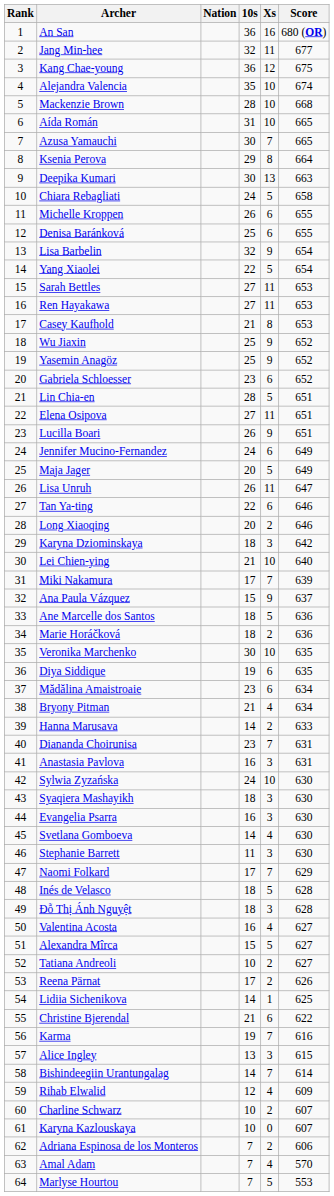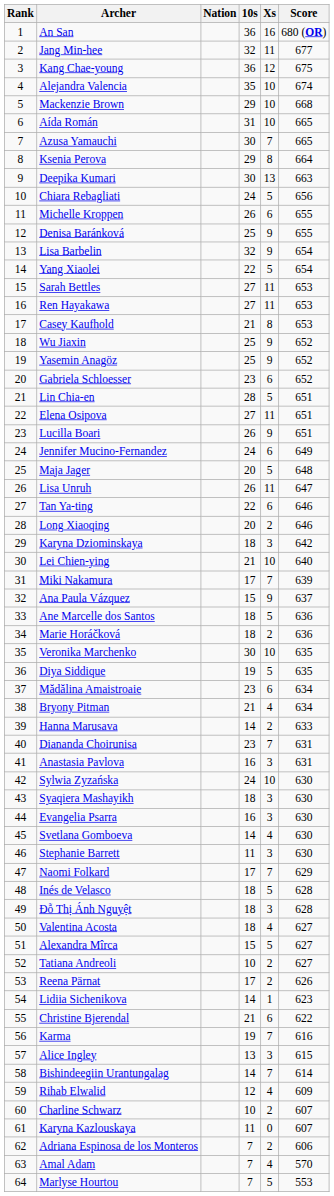 <table class="wikitable sortable" style="text-align:center">
 <tr>
 <th>Rank</th>
 <th>Archer</th>
 <th>Nation</th>
 <th>10s</th>
 <th>Xs</th>
 <th>Score</th>
 </tr>
 <tr>
 <td>1</td>
 <td align="left"><a href='#'>An San</a></td>
 <td align="left"></td>
 <td>36</td>
 <td>16</td>
 <td>680 (<a href='#'><strong>OR</strong></a>)</td>
 </tr>
 <tr>
 <td>2</td>
 <td align="left"><a href='#'>Jang Min-hee</a></td>
 <td align="left"></td>
 <td>32</td>
 <td>11</td>
 <td>677</td>
 </tr>
 <tr>
 <td>3</td>
 <td align="left"><a href='#'>Kang Chae-young</a></td>
 <td align="left"></td>
 <td>36</td>
 <td>12</td>
 <td>675</td>
 </tr>
 <tr>
 <td>4</td>
 <td align="left"><a href='#'>Alejandra Valencia</a></td>
 <td align="left"></td>
 <td>35</td>
 <td>10</td>
 <td>674</td>
 </tr>
 <tr>
 <td>5</td>
 <td align="left"><a href='#'>Mackenzie Brown</a></td>
 <td align="left"></td>
-<td>28</td>
+<td>29</td>
 <td>10</td>
 <td>668</td>
 </tr>
 <tr>
 <td>6</td>
 <td align="left"><a href='#'>Aída Román</a></td>
 <td align="left"></td>
 <td>31</td>
 <td>10</td>
 <td>665</td>
 </tr>
 <tr>
 <td>7</td>
 <td align="left"><a href='#'>Azusa Yamauchi</a></td>
 <td align="left"></td>
 <td>30</td>
 <td>7</td>
 <td>665</td>
 </tr>
 <tr>
 <td>8</td>
 <td align="left"><a href='#'>Ksenia Perova</a></td>
 <td align="left"></td>
 <td>29</td>
 <td>8</td>
 <td>664</td>
 </tr>
 <tr>
 <td>9</td>
 <td align="left"><a href='#'>Deepika Kumari</a></td>
 <td align="left"></td>
 <td>30</td>
 <td>13</td>
 <td>663</td>
 </tr>
 <tr>
 <td>10</td>
 <td align="left"><a href='#'>Chiara Rebagliati</a></td>
 <td align="left"></td>
 <td>24</td>
 <td>5</td>
-<td>658</td>
+<td>656</td>
 </tr>
 <tr>
 <td>11</td>
 <td align="left"><a href='#'>Michelle Kroppen</a></td>
 <td align="left"></td>
 <td>26</td>
 <td>6</td>
 <td>655</td>
 </tr>
 <tr>
 <td>12</td>
 <td align="left"><a href='#'>Denisa Baránková</a></td>
 <td align="left"></td>
 <td>25</td>
-<td>6</td>
+<td>9</td>
 <td>655</td>
 </tr>
 <tr>
 <td>13</td>
 <td align="left"><a href='#'>Lisa Barbelin</a></td>
 <td align="left"></td>
 <td>32</td>
 <td>9</td>
 <td>654</td>
 </tr>
 <tr>
 <td>14</td>
 <td align="left"><a href='#'>Yang Xiaolei</a></td>
 <td align="left"></td>
 <td>22</td>
 <td>5</td>
 <td>654</td>
 </tr>
 <tr>
 <td>15</td>
 <td align="left"><a href='#'>Sarah Bettles</a></td>
 <td align="left"></td>
 <td>27</td>
 <td>11</td>
 <td>653</td>
 </tr>
 <tr>
 <td>16</td>
 <td align="left"><a href='#'>Ren Hayakawa</a></td>
 <td align="left"></td>
 <td>27</td>
 <td>11</td>
 <td>653</td>
 </tr>
 <tr>
 <td>17</td>
 <td align="left"><a href='#'>Casey Kaufhold</a></td>
 <td align="left"></td>
 <td>21</td>
 <td>8</td>
 <td>653</td>
 </tr>
 <tr>
 <td>18</td>
 <td align="left"><a href='#'>Wu Jiaxin</a></td>
 <td align="left"></td>
 <td>25</td>
 <td>9</td>
 <td>652</td>
 </tr>
 <tr>
 <td>19</td>
 <td align="left"><a href='#'>Yasemin Anagöz</a></td>
 <td align="left"></td>
 <td>25</td>
 <td>9</td>
 <td>652</td>
 </tr>
 <tr>
 <td>20</td>
 <td align="left"><a href='#'>Gabriela Schloesser</a></td>
 <td align="left"></td>
 <td>23</td>
 <td>6</td>
 <td>652</td>
 </tr>
 <tr>
 <td>21</td>
 <td align="left"><a href='#'>Lin Chia-en</a></td>
 <td align="left"></td>
 <td>28</td>
 <td>5</td>
 <td>651</td>
 </tr>
 <tr>
 <td>22</td>
 <td align="left"><a href='#'>Elena Osipova</a></td>
 <td align="left"></td>
 <td>27</td>
 <td>11</td>
 <td>651</td>
 </tr>
 <tr>
 <td>23</td>
 <td align="left"><a href='#'>Lucilla Boari</a></td>
 <td align="left"></td>
 <td>26</td>
 <td>9</td>
 <td>651</td>
 </tr>
 <tr>
 <td>24</td>
 <td align="left"><a href='#'>Jennifer Mucino-Fernandez</a></td>
 <td align="left"></td>
 <td>24</td>
 <td>6</td>
 <td>649</td>
 </tr>
 <tr>
 <td>25</td>
 <td align="left"><a href='#'>Maja Jager</a></td>
 <td align="left"></td>
 <td>20</td>
 <td>5</td>
-<td>649</td>
+<td>648</td>
 </tr>
 <tr>
 <td>26</td>
 <td align="left"><a href='#'>Lisa Unruh</a></td>
 <td align="left"></td>
 <td>26</td>
 <td>11</td>
 <td>647</td>
 </tr>
 <tr>
 <td>27</td>
 <td align="left"><a href='#'>Tan Ya-ting</a></td>
 <td align="left"></td>
 <td>22</td>
 <td>6</td>
 <td>646</td>
 </tr>
 <tr>
 <td>28</td>
 <td align="left"><a href='#'>Long Xiaoqing</a></td>
 <td align="left"></td>
 <td>20</td>
 <td>2</td>
 <td>646</td>
 </tr>
 <tr>
 <td>29</td>
 <td align="left"><a href='#'>Karyna Dziominskaya</a></td>
 <td align="left"></td>
 <td>18</td>
 <td>3</td>
 <td>642</td>
 </tr>
 <tr>
 <td>30</td>
 <td align="left"><a href='#'>Lei Chien-ying</a></td>
 <td align="left"></td>
 <td>21</td>
 <td>10</td>
 <td>640</td>
 </tr>
 <tr>
 <td>31</td>
 <td align="left"><a href='#'>Miki Nakamura</a></td>
 <td align="left"></td>
 <td>17</td>
 <td>7</td>
 <td>639</td>
 </tr>
 <tr>
 <td>32</td>
 <td align="left"><a href='#'>Ana Paula Vázquez</a></td>
 <td align="left"></td>
 <td>15</td>
 <td>9</td>
 <td>637</td>
 </tr>
 <tr>
 <td>33</td>
 <td align="left"><a href='#'>Ane Marcelle dos Santos</a></td>
 <td align="left"></td>
 <td>18</td>
 <td>5</td>
 <td>636</td>
 </tr>
 <tr>
 <td>34</td>
 <td align="left"><a href='#'>Marie Horáčková</a></td>
 <td align="left"></td>
 <td>18</td>
 <td>2</td>
 <td>636</td>
 </tr>
 <tr>
 <td>35</td>
 <td align="left"><a href='#'>Veronika Marchenko</a></td>
 <td align="left"></td>
 <td>30</td>
 <td>10</td>
 <td>635</td>
 </tr>
 <tr>
 <td>36</td>
 <td align="left"><a href='#'>Diya Siddique</a></td>
 <td align="left"></td>
 <td>19</td>
-<td>6</td>
+<td>5</td>
 <td>635</td>
 </tr>
 <tr>
 <td>37</td>
 <td align="left"><a href='#'>Mădălina Amaistroaie</a></td>
 <td align="left"></td>
 <td>23</td>
 <td>6</td>
 <td>634</td>
 </tr>
 <tr>
 <td>38</td>
 <td align="left"><a href='#'>Bryony Pitman</a></td>
 <td align="left"></td>
 <td>21</td>
 <td>4</td>
 <td>634</td>
 </tr>
 <tr>
 <td>39</td>
 <td align="left"><a href='#'>Hanna Marusava</a></td>
 <td align="left"></td>
 <td>14</td>
 <td>2</td>
 <td>633</td>
 </tr>
 <tr>
 <td>40</td>
 <td align="left"><a href='#'>Diananda Choirunisa</a></td>
 <td align="left"></td>
 <td>23</td>
 <td>7</td>
 <td>631</td>
 </tr>
 <tr>
 <td>41</td>
 <td align="left"><a href='#'>Anastasia Pavlova</a></td>
 <td align="left"></td>
 <td>16</td>
 <td>3</td>
 <td>631</td>
 </tr>
 <tr>
 <td>42</td>
 <td align="left"><a href='#'>Sylwia Zyzańska</a></td>
 <td align="left"></td>
 <td>24</td>
 <td>10</td>
 <td>630</td>
 </tr>
 <tr>
 <td>43</td>
 <td align="left"><a href='#'>Syaqiera Mashayikh</a></td>
 <td align="left"></td>
 <td>18</td>
 <td>3</td>
 <td>630</td>
 </tr>
 <tr>
 <td>44</td>
 <td align="left"><a href='#'>Evangelia Psarra</a></td>
 <td align="left"></td>
 <td>16</td>
 <td>3</td>
 <td>630</td>
 </tr>
 <tr>
 <td>45</td>
 <td align="left"><a href='#'>Svetlana Gomboeva</a></td>
 <td align="left"></td>
 <td>14</td>
 <td>4</td>
 <td>630</td>
 </tr>
 <tr>
 <td>46</td>
 <td align="left"><a href='#'>Stephanie Barrett</a></td>
 <td align="left"></td>
 <td>11</td>
 <td>3</td>
 <td>630</td>
 </tr>
 <tr>
 <td>47</td>
 <td align="left"><a href='#'>Naomi Folkard</a></td>
 <td align="left"></td>
 <td>17</td>
 <td>7</td>
 <td>629</td>
 </tr>
 <tr>
 <td>48</td>
 <td align="left"><a href='#'>Inés de Velasco</a></td>
 <td align="left"></td>
 <td>18</td>
 <td>5</td>
 <td>628</td>
 </tr>
 <tr>
 <td>49</td>
 <td align="left"><a href='#'>Đỗ Thị Ánh Nguyệt</a></td>
 <td align="left"></td>
 <td>18</td>
 <td>3</td>
 <td>628</td>
 </tr>
 <tr>
 <td>50</td>
 <td align="left"><a href='#'>Valentina Acosta</a></td>
 <td align="left"></td>
-<td>16</td>
+<td>18</td>
 <td>4</td>
 <td>627</td>
 </tr>
 <tr>
 <td>51</td>
 <td align="left"><a href='#'>Alexandra Mîrca</a></td>
 <td align="left"></td>
 <td>15</td>
 <td>5</td>
 <td>627</td>
 </tr>
 <tr>
 <td>52</td>
 <td align="left"><a href='#'>Tatiana Andreoli</a></td>
 <td align="left"></td>
 <td>10</td>
 <td>2</td>
 <td>627</td>
 </tr>
 <tr>
 <td>53</td>
 <td align="left"><a href='#'>Reena Pärnat</a></td>
 <td align="left"></td>
 <td>17</td>
 <td>2</td>
 <td>626</td>
 </tr>
 <tr>
 <td>54</td>
 <td align="left"><a href='#'>Lidiia Sichenikova</a></td>
 <td align="left"></td>
 <td>14</td>
 <td>1</td>
-<td>625</td>
+<td>623</td>
 </tr>
 <tr>
 <td>55</td>
 <td align="left"><a href='#'>Christine Bjerendal</a></td>
 <td align="left"></td>
 <td>21</td>
 <td>6</td>
 <td>622</td>
 </tr>
 <tr>
 <td>56</td>
 <td align="left"><a href='#'>Karma</a></td>
 <td align="left"></td>
 <td>19</td>
 <td>7</td>
 <td>616</td>
 </tr>
 <tr>
 <td>57</td>
 <td align="left"><a href='#'>Alice Ingley</a></td>
 <td align="left"></td>
 <td>13</td>
 <td>3</td>
 <td>615</td>
 </tr>
 <tr>
 <td>58</td>
 <td align="left"><a href='#'>Bishindeegiin Urantungalag</a></td>
 <td align="left"></td>
 <td>14</td>
 <td>7</td>
 <td>614</td>
 </tr>
 <tr>
 <td>59</td>
 <td align="left"><a href='#'>Rihab Elwalid</a></td>
 <td align="left"></td>
 <td>12</td>
 <td>4</td>
 <td>609</td>
 </tr>
 <tr>
 <td>60</td>
 <td align="left"><a href='#'>Charline Schwarz</a></td>
 <td align="left"></td>
 <td>10</td>
 <td>2</td>
 <td>607</td>
 </tr>
 <tr>
 <td>61</td>
 <td align="left"><a href='#'>Karyna Kazlouskaya</a></td>
 <td align="left"></td>
-<td>10</td>
+<td>11</td>
 <td>0</td>
 <td>607</td>
 </tr>
 <tr>
 <td>62</td>
 <td align="left"><a href='#'>Adriana Espinosa de los Monteros</a></td>
 <td align="left"></td>
 <td>7</td>
 <td>2</td>
 <td>606</td>
 </tr>
 <tr>
 <td>63</td>
 <td align="left"><a href='#'>Amal Adam</a></td>
 <td align="left"></td>
 <td>7</td>
 <td>4</td>
 <td>570</td>
 </tr>
 <tr>
 <td>64</td>
 <td align="left"><a href='#'>Marlyse Hourtou</a></td>
 <td align="left"></td>
 <td>7</td>
 <td>5</td>
 <td>553</td>
 </tr>
 </table>
